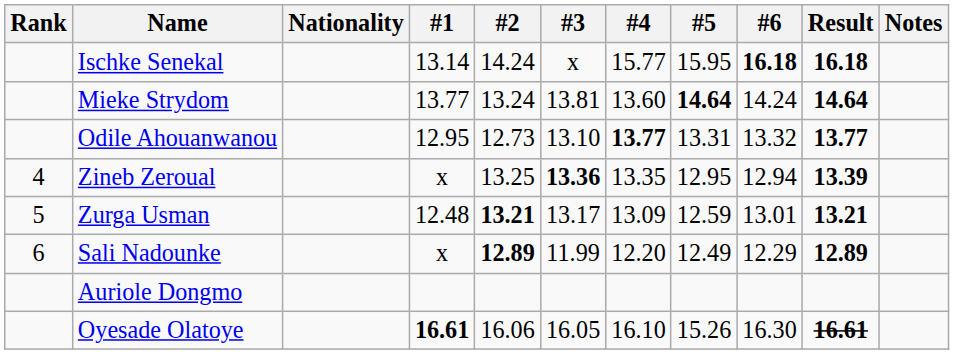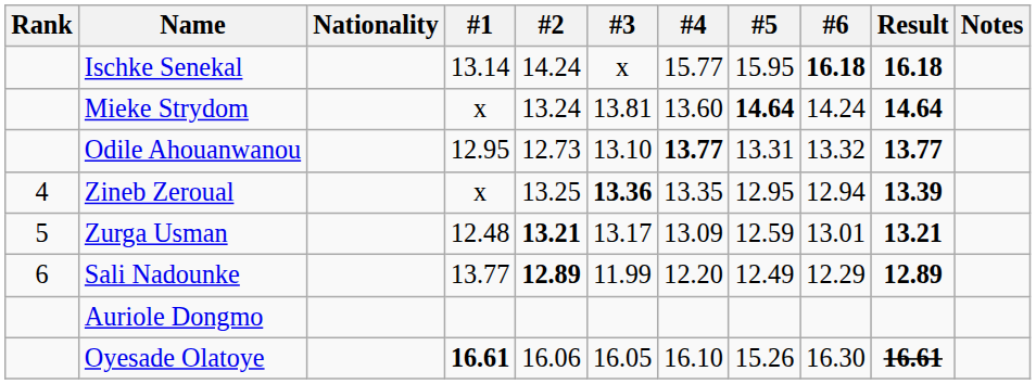 <table class="wikitable sortable" style="text-align:center">
 <tr>
 <th>Rank</th>
 <th>Name</th>
 <th>Nationality</th>
 <th>#1</th>
 <th>#2</th>
 <th>#3</th>
 <th>#4</th>
 <th>#5</th>
 <th>#6</th>
 <th>Result</th>
 <th>Notes</th>
 </tr>
 <tr>
 <td></td>
 <td align=left><a href='#'>Ischke Senekal</a></td>
 <td align=left></td>
 <td>13.14</td>
 <td>14.24</td>
 <td>x</td>
 <td>15.77</td>
 <td>15.95</td>
 <td><strong>16.18</strong></td>
 <td><strong>16.18</strong></td>
 <td></td>
 </tr>
 <tr>
 <td></td>
 <td align=left><a href='#'>Mieke Strydom</a></td>
 <td align=left></td>
-<td>13.77</td>
+<td>x</td>
 <td>13.24</td>
 <td>13.81</td>
 <td>13.60</td>
 <td><strong>14.64</strong></td>
 <td>14.24</td>
 <td><strong>14.64</strong></td>
 <td></td>
 </tr>
 <tr>
 <td></td>
 <td align=left><a href='#'>Odile Ahouanwanou</a></td>
 <td align=left></td>
 <td>12.95</td>
 <td>12.73</td>
 <td>13.10</td>
 <td><strong>13.77</strong></td>
 <td>13.31</td>
 <td>13.32</td>
 <td><strong>13.77</strong></td>
 <td></td>
 </tr>
 <tr>
 <td>4</td>
 <td align=left><a href='#'>Zineb Zeroual</a></td>
 <td align=left></td>
 <td>x</td>
 <td>13.25</td>
 <td><strong>13.36</strong></td>
 <td>13.35</td>
 <td>12.95</td>
 <td>12.94</td>
 <td><strong>13.39</strong></td>
 <td></td>
 </tr>
 <tr>
 <td>5</td>
 <td align=left><a href='#'>Zurga Usman</a></td>
 <td align=left></td>
 <td>12.48</td>
 <td><strong>13.21</strong></td>
 <td>13.17</td>
 <td>13.09</td>
 <td>12.59</td>
 <td>13.01</td>
 <td><strong>13.21</strong></td>
 <td></td>
 </tr>
 <tr>
 <td>6</td>
 <td align=left><a href='#'>Sali Nadounke</a></td>
 <td align=left></td>
-<td>x</td>
+<td>13.77</td>
 <td><strong>12.89</strong></td>
 <td>11.99</td>
 <td>12.20</td>
 <td>12.49</td>
 <td>12.29</td>
 <td><strong>12.89</strong></td>
 <td></td>
 </tr>
 <tr>
 <td></td>
 <td align=left><a href='#'>Auriole Dongmo</a></td>
 <td align=left></td>
 <td></td>
 <td></td>
 <td></td>
 <td></td>
 <td></td>
 <td></td>
 <td><strong></strong></td>
 <td></td>
 </tr>
 <tr>
 <td></td>
 <td align=left><a href='#'>Oyesade Olatoye</a></td>
 <td align=left></td>
 <td><strong>16.61</strong></td>
 <td>16.06</td>
 <td>16.05</td>
 <td>16.10</td>
 <td>15.26</td>
 <td>16.30</td>
 <td><strong><s>16.61</s></strong></td>
 <td></td>
 </tr>
 </table>
